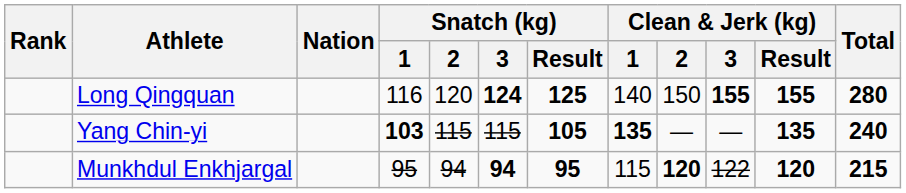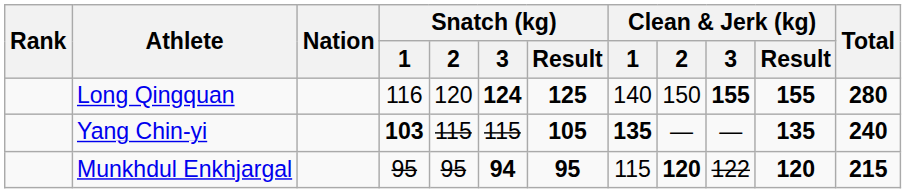 <table class="wikitable sortable" style="text-align:center;">
 <tr>
 <th rowspan=2>Rank</th>
 <th rowspan=2>Athlete</th>
 <th rowspan=2>Nation</th>
 <th colspan=4>Snatch (kg)</th>
 <th colspan=4>Clean & Jerk (kg)</th>
 <th rowspan=2>Total</th>
 </tr>
 <tr>
 <th>1</th>
 <th>2</th>
 <th>3</th>
 <th>Result</th>
 <th>1</th>
 <th>2</th>
 <th>3</th>
 <th>Result</th>
 </tr>
 <tr>
 <td></td>
 <td align=left><a href='#'>Long Qingquan</a></td>
 <td align=left></td>
 <td>116</td>
 <td>120</td>
 <td><strong>124</strong></td>
 <td><strong>125</strong></td>
 <td>140</td>
 <td>150</td>
 <td><strong>155</strong></td>
 <td><strong>155</strong></td>
 <td><strong>280</strong></td>
 </tr>
 <tr>
 <td></td>
 <td align=left><a href='#'>Yang Chin-yi</a></td>
 <td align=left></td>
 <td><strong>103</strong></td>
 <td><s>115</s></td>
 <td><s>115</s></td>
 <td><strong>105</strong></td>
 <td><strong>135</strong></td>
 <td>—</td>
 <td>—</td>
 <td><strong>135</strong></td>
 <td><strong>240</strong></td>
 </tr>
 <tr>
 <td></td>
 <td align=left><a href='#'>Munkhdul Enkhjargal</a></td>
 <td align=left></td>
 <td><s>95</s></td>
-<td><s>94</s></td>
+<td><s>95</s></td>
 <td><strong>94</strong></td>
 <td><strong>95</strong></td>
 <td>115</td>
 <td><strong>120</strong></td>
 <td><s>122</s></td>
 <td><strong>120</strong></td>
 <td><strong>215</strong></td>
 </tr>
 </table>
